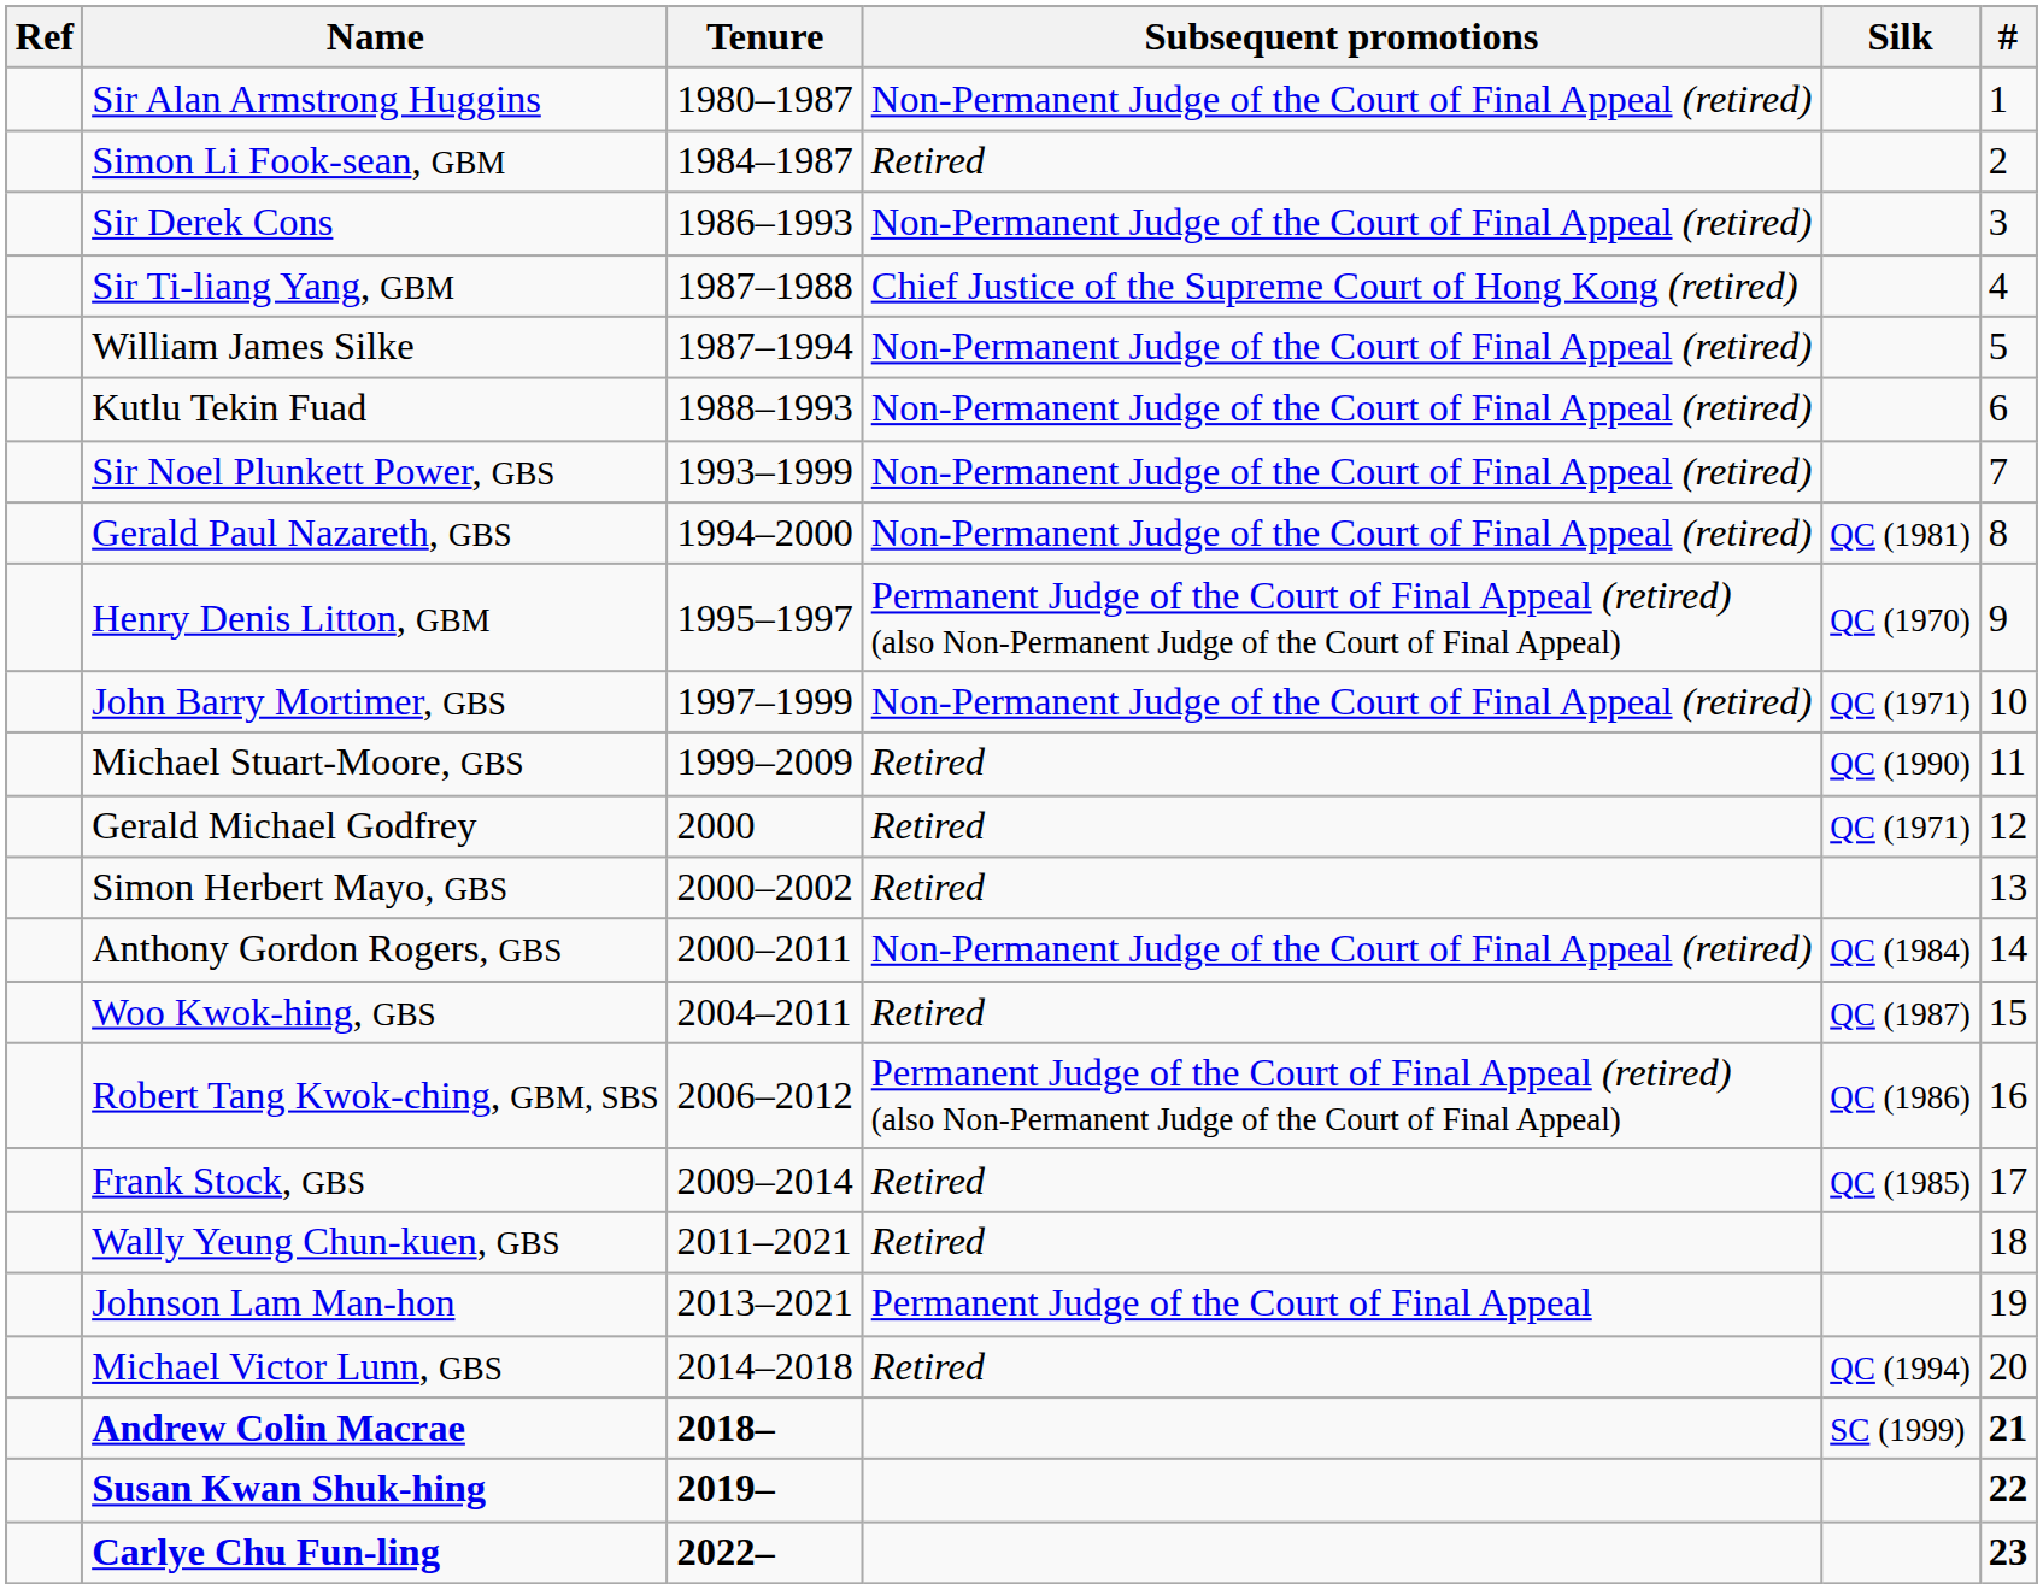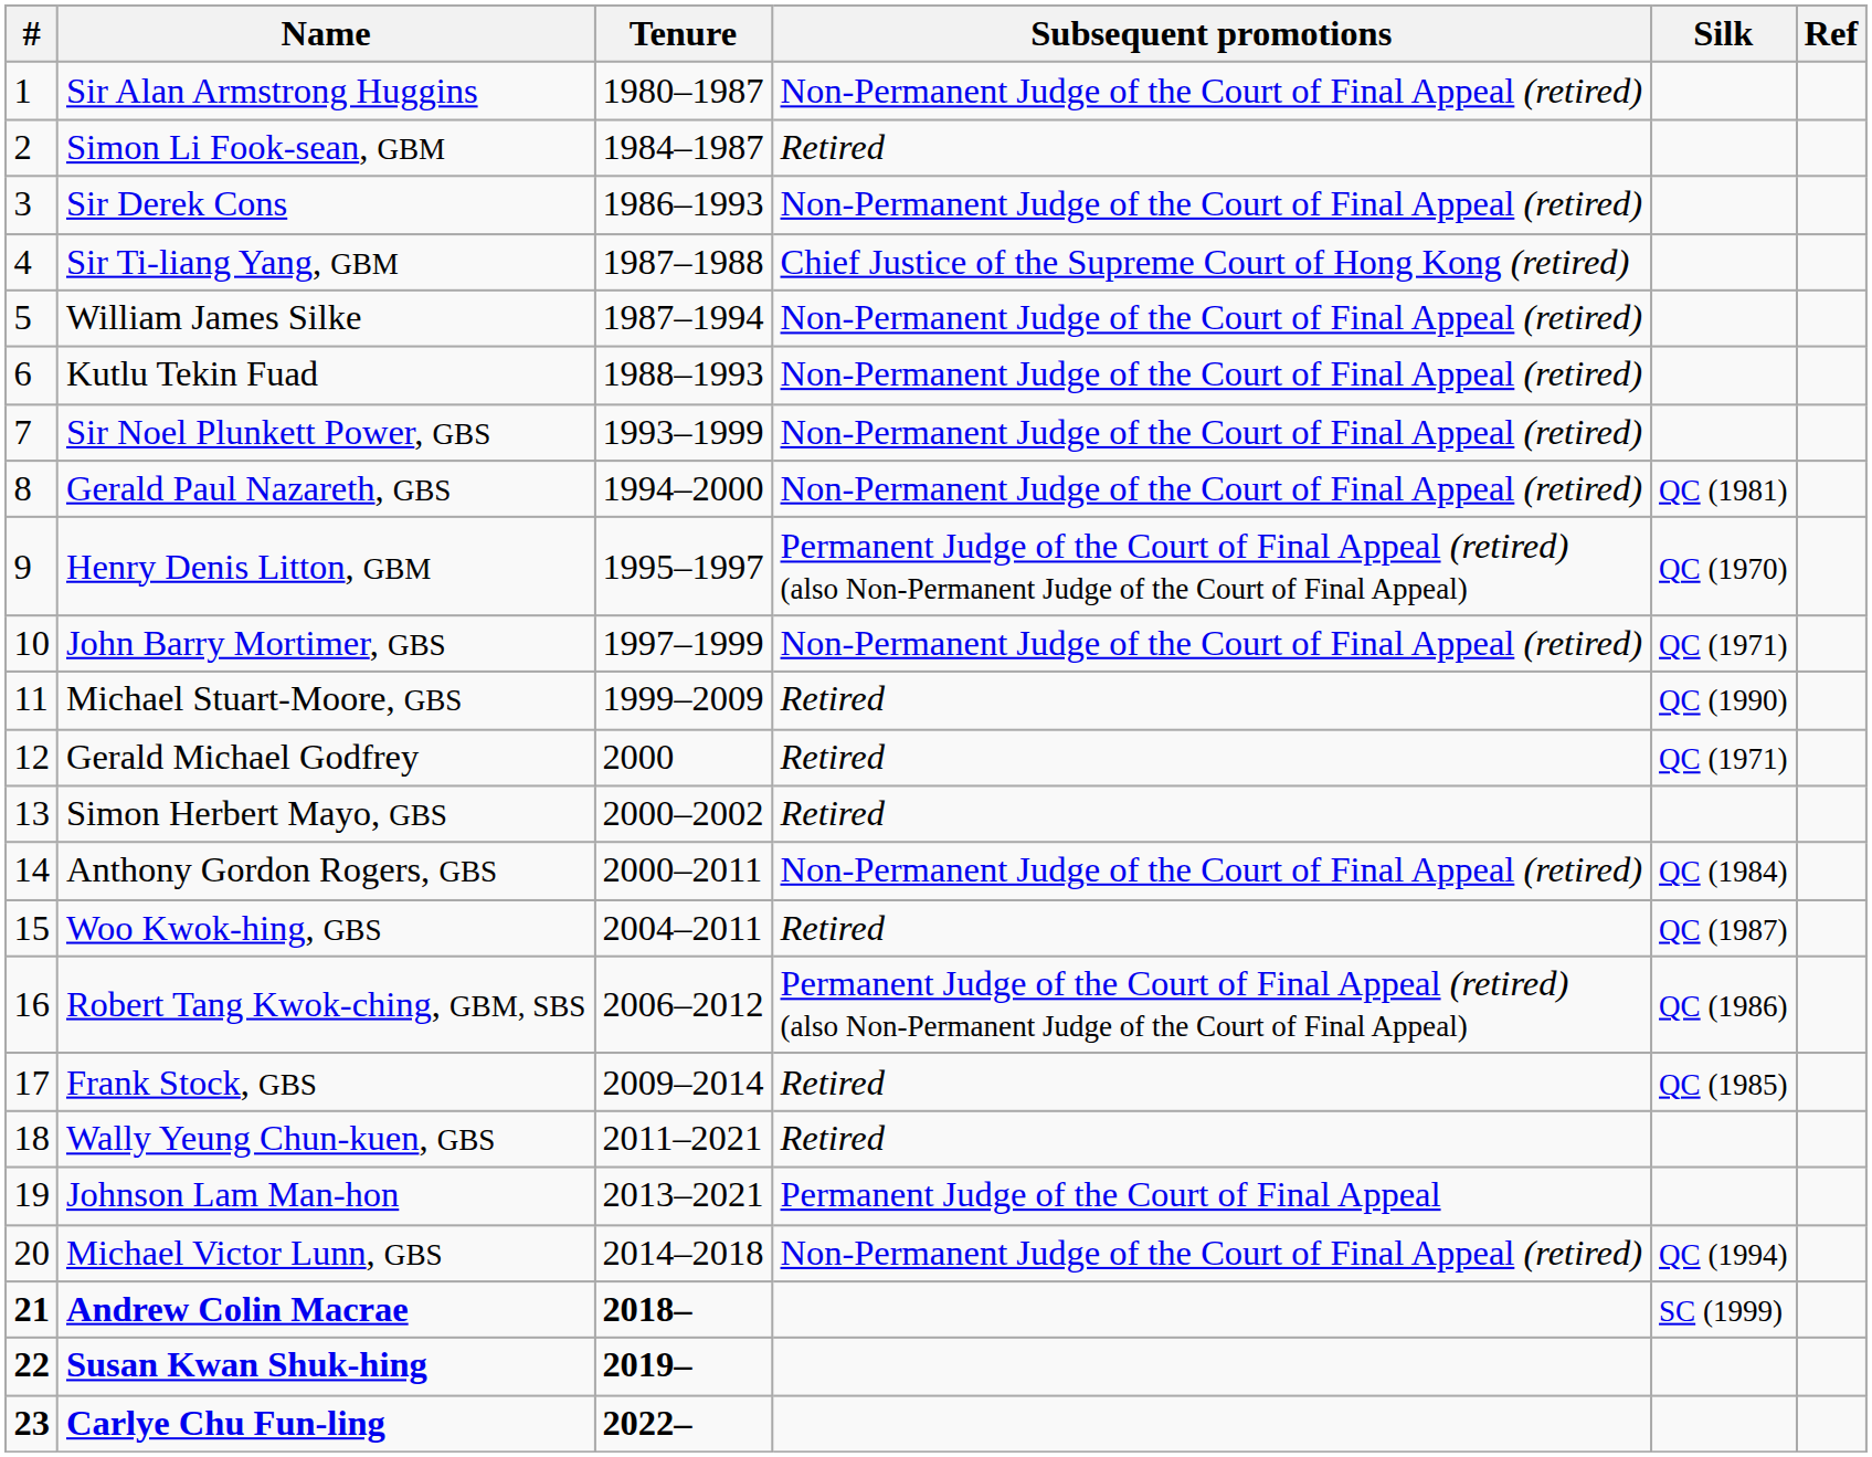 <table class="wikitable">
 <tr>
-<th>Ref</th>
+<th>#</th>
 <th>Name</th>
 <th>Tenure</th>
 <th>Subsequent promotions</th>
 <th>Silk</th>
-<th>#</th>
+<th>Ref</th>
 </tr>
 <tr>
-<td></td>
+<td>1</td>
 <td><a href='#'>Sir Alan Armstrong Huggins</a></td>
 <td>1980–1987</td>
 <td><a href='#'>Non-Permanent Judge of the Court of Final Appeal</a> <em>(retired)</em></td>
 <td></td>
-<td>1</td>
+<td></td>
 </tr>
 <tr>
-<td></td>
+<td>2</td>
 <td><a href='#'>Simon Li Fook-sean</a>, <small>GBM</small></td>
 <td>1984–1987</td>
 <td><em>Retired</em></td>
 <td></td>
-<td>2</td>
+<td></td>
 </tr>
 <tr>
-<td></td>
+<td>3</td>
 <td><a href='#'>Sir Derek Cons</a></td>
 <td>1986–1993</td>
 <td><a href='#'>Non-Permanent Judge of the Court of Final Appeal</a> <em>(retired)</em></td>
 <td></td>
-<td>3</td>
+<td></td>
 </tr>
 <tr>
-<td></td>
+<td>4</td>
 <td><a href='#'>Sir Ti-liang Yang</a>, <small>GBM</small></td>
 <td>1987–1988</td>
 <td><a href='#'>Chief Justice of the Supreme Court of Hong Kong</a> <em>(retired)</em></td>
 <td></td>
-<td>4</td>
+<td></td>
 </tr>
 <tr>
-<td></td>
+<td>5</td>
 <td>William James Silke</td>
 <td>1987–1994</td>
 <td><a href='#'>Non-Permanent Judge of the Court of Final Appeal</a> <em>(retired)</em></td>
 <td></td>
-<td>5</td>
+<td></td>
 </tr>
 <tr>
-<td></td>
+<td>6</td>
 <td>Kutlu Tekin Fuad</td>
 <td>1988–1993</td>
 <td><a href='#'>Non-Permanent Judge of the Court of Final Appeal</a> <em>(retired)</em></td>
 <td></td>
-<td>6</td>
+<td></td>
 </tr>
 <tr>
-<td></td>
+<td>7</td>
 <td><a href='#'>Sir Noel Plunkett Power</a>, <small>GBS</small></td>
 <td>1993–1999</td>
 <td><a href='#'>Non-Permanent Judge of the Court of Final Appeal</a> <em>(retired)</em></td>
 <td></td>
-<td>7</td>
+<td></td>
 </tr>
 <tr>
-<td></td>
+<td>8</td>
 <td><a href='#'>Gerald Paul Nazareth</a>, <small>GBS</small></td>
 <td>1994–2000</td>
 <td><a href='#'>Non-Permanent Judge of the Court of Final Appeal</a> <em>(retired)</em></td>
 <td><small><a href='#'>QC</a> (1981)</small></td>
-<td>8</td>
+<td></td>
 </tr>
 <tr>
-<td></td>
+<td>9</td>
 <td><a href='#'>Henry Denis Litton</a>, <small>GBM</small></td>
 <td>1995–1997</td>
 <td><a href='#'>Permanent Judge of the Court of Final Appeal</a> <em>(retired)</em><br><small>(also Non-Permanent Judge of the Court of Final Appeal)</small></td>
 <td><small><a href='#'>QC</a> (1970)</small></td>
-<td>9</td>
+<td></td>
 </tr>
 <tr>
-<td></td>
+<td>10</td>
 <td><a href='#'>John Barry Mortimer</a>, <small>GBS</small></td>
 <td>1997–1999</td>
 <td><a href='#'>Non-Permanent Judge of the Court of Final Appeal</a> <em>(retired)</em></td>
 <td><small><a href='#'>QC</a> (1971)</small></td>
-<td>10</td>
+<td></td>
 </tr>
 <tr>
-<td></td>
+<td>11</td>
 <td>Michael Stuart-Moore, <small>GBS</small></td>
 <td>1999–2009</td>
 <td><em>Retired</em></td>
 <td><small><a href='#'>QC</a> (1990)</small></td>
-<td>11</td>
+<td></td>
 </tr>
 <tr>
-<td></td>
+<td>12</td>
 <td>Gerald Michael Godfrey</td>
 <td>2000</td>
 <td><em>Retired</em></td>
 <td><small><a href='#'>QC</a> (1971)</small></td>
-<td>12</td>
+<td></td>
 </tr>
 <tr>
-<td></td>
+<td>13</td>
 <td>Simon Herbert Mayo, <small>GBS</small></td>
 <td>2000–2002</td>
 <td><em>Retired</em></td>
 <td></td>
-<td>13</td>
+<td></td>
 </tr>
 <tr>
-<td></td>
+<td>14</td>
 <td>Anthony Gordon Rogers, <small>GBS</small></td>
 <td>2000–2011</td>
 <td><a href='#'>Non-Permanent Judge of the Court of Final Appeal</a> <em>(retired)</em></td>
 <td><small><a href='#'>QC</a> (1984)</small></td>
-<td>14</td>
+<td></td>
 </tr>
 <tr>
-<td></td>
+<td>15</td>
 <td><a href='#'>Woo Kwok-hing</a>, <small>GBS</small></td>
 <td>2004–2011</td>
 <td><em>Retired</em></td>
 <td><small><a href='#'>QC</a> (1987)</small></td>
-<td>15</td>
+<td></td>
 </tr>
 <tr>
-<td></td>
+<td>16</td>
 <td><a href='#'>Robert Tang Kwok-ching</a>, <small>GBM, SBS</small></td>
 <td>2006–2012</td>
 <td><a href='#'>Permanent Judge of the Court of Final Appeal</a> <em>(retired)</em><br><small>(also Non-Permanent Judge of the Court of Final Appeal)</small></td>
 <td><small><a href='#'>QC</a> (1986)</small></td>
-<td>16</td>
+<td></td>
 </tr>
 <tr>
-<td></td>
+<td>17</td>
 <td><a href='#'>Frank Stock</a>, <small>GBS</small></td>
 <td>2009–2014</td>
 <td><em>Retired</em></td>
 <td><small><a href='#'>QC</a> (1985)</small></td>
-<td>17</td>
+<td></td>
 </tr>
 <tr>
-<td></td>
+<td>18</td>
 <td><a href='#'>Wally Yeung Chun-kuen</a>, <small>GBS</small></td>
 <td>2011–2021</td>
 <td><em>Retired</em></td>
 <td></td>
-<td>18</td>
+<td></td>
 </tr>
 <tr>
-<td></td>
+<td>19</td>
 <td><a href='#'>Johnson Lam Man-hon</a></td>
 <td>2013–2021</td>
 <td><a href='#'>Permanent Judge of the Court of Final Appeal</a></td>
 <td></td>
-<td>19</td>
+<td></td>
 </tr>
 <tr>
-<td></td>
+<td>20</td>
 <td><a href='#'>Michael Victor Lunn</a>, <small>GBS</small></td>
 <td>2014–2018</td>
-<td><em>Retired</em></td>
+<td><a href='#'>Non-Permanent Judge of the Court of Final Appeal</a> <em>(retired)</em></td>
 <td><small><a href='#'>QC</a> (1994)</small></td>
-<td>20</td>
+<td></td>
 </tr>
 <tr>
-<td></td>
+<td><strong>21</strong></td>
 <td><strong><a href='#'>Andrew Colin Macrae</a></strong></td>
 <td><strong>2018–</strong></td>
 <td></td>
 <td><small><a href='#'>SC</a> (1999)</small></td>
-<td><strong>21</strong></td>
+<td></td>
 </tr>
 <tr>
-<td></td>
+<td><strong>22</strong></td>
 <td><strong><a href='#'>Susan Kwan Shuk-hing</a></strong></td>
 <td><strong>2019–</strong></td>
 <td></td>
 <td></td>
-<td><strong>22</strong></td>
+<td></td>
 </tr>
 <tr>
-<td></td>
+<td><strong>23</strong></td>
 <td><a href='#'><strong>Carlye Chu Fun-ling</strong></a></td>
 <td><strong>2022–</strong></td>
 <td></td>
 <td></td>
-<td><strong>23</strong></td>
+<td></td>
 </tr>
 </table>
